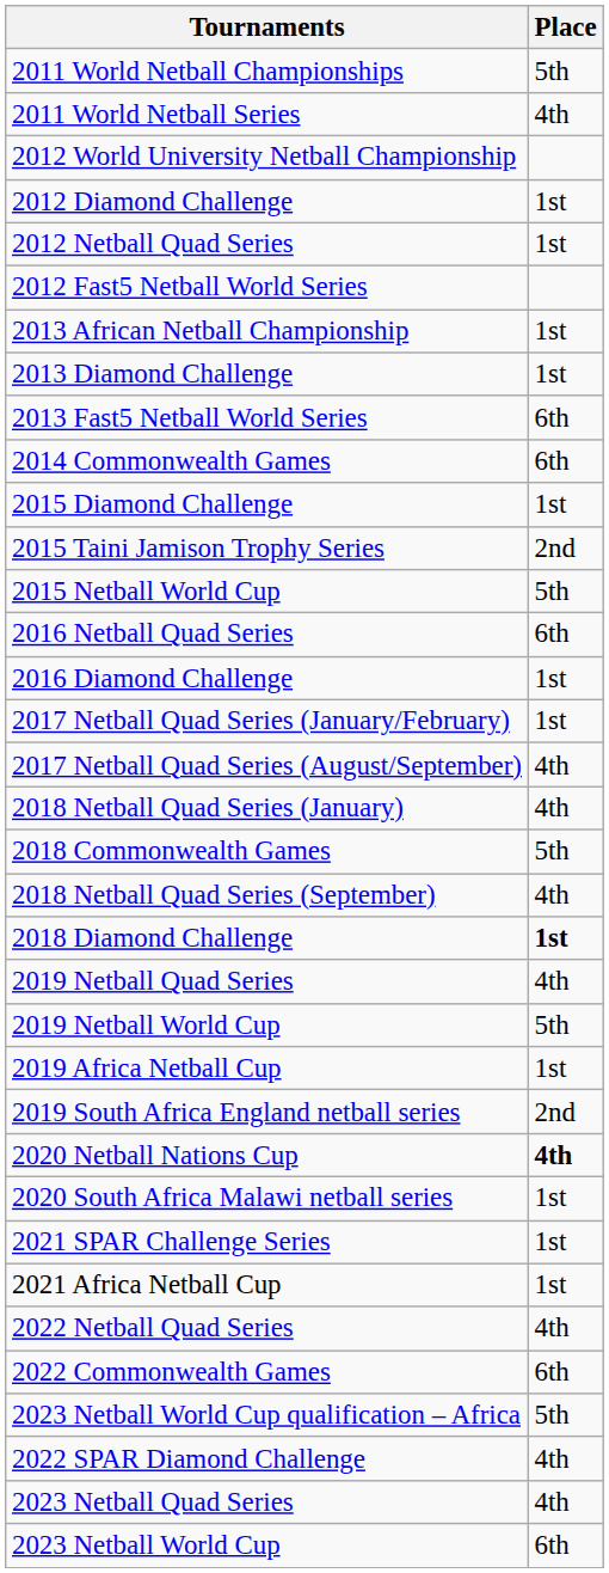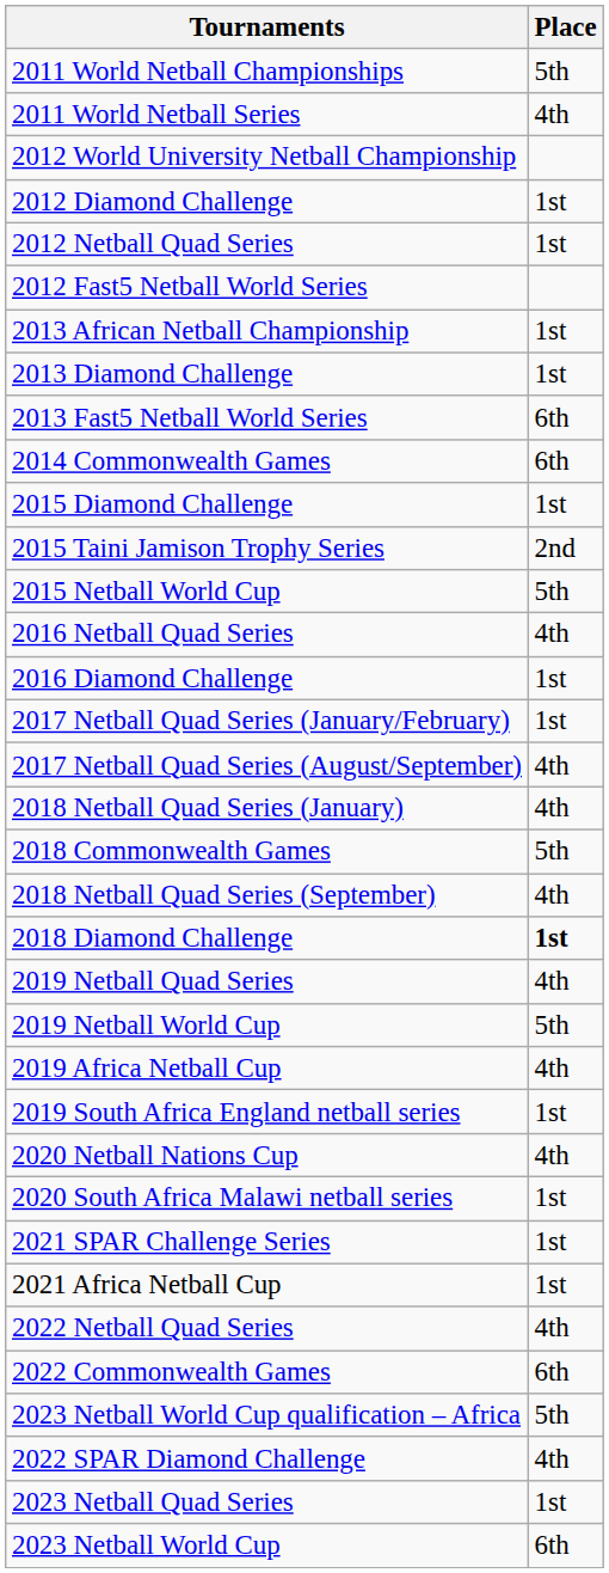 <table class="wikitable collapsible">
 <tr>
 <th>Tournaments</th>
 <th>Place</th>
 </tr>
 <tr>
 <td><a href='#'>2011 World Netball Championships</a></td>
 <td>5th</td>
 </tr>
 <tr>
 <td><a href='#'>2011 World Netball Series</a></td>
 <td>4th</td>
 </tr>
 <tr>
 <td><a href='#'>2012 World University Netball Championship</a></td>
 <td></td>
 </tr>
 <tr>
 <td><a href='#'>2012 Diamond Challenge</a></td>
 <td>1st</td>
 </tr>
 <tr>
 <td><a href='#'>2012 Netball Quad Series</a></td>
 <td>1st</td>
 </tr>
 <tr>
 <td><a href='#'>2012 Fast5 Netball World Series</a></td>
 <td></td>
 </tr>
 <tr>
 <td><a href='#'>2013 African Netball Championship</a></td>
 <td>1st</td>
 </tr>
 <tr>
 <td><a href='#'>2013 Diamond Challenge</a></td>
 <td>1st</td>
 </tr>
 <tr>
 <td><a href='#'>2013 Fast5 Netball World Series</a></td>
 <td>6th</td>
 </tr>
 <tr>
 <td><a href='#'>2014 Commonwealth Games</a></td>
 <td>6th</td>
 </tr>
 <tr>
 <td><a href='#'>2015 Diamond Challenge</a></td>
 <td>1st</td>
 </tr>
 <tr>
 <td><a href='#'>2015 Taini Jamison Trophy Series</a></td>
 <td>2nd</td>
 </tr>
 <tr>
 <td><a href='#'>2015 Netball World Cup</a></td>
 <td>5th</td>
 </tr>
 <tr>
 <td><a href='#'>2016 Netball Quad Series</a></td>
-<td>6th</td>
+<td>4th</td>
 </tr>
 <tr>
 <td><a href='#'>2016 Diamond Challenge</a></td>
 <td>1st</td>
 </tr>
 <tr>
 <td><a href='#'>2017 Netball Quad Series (January/February)</a></td>
 <td>1st</td>
 </tr>
 <tr>
 <td><a href='#'>2017 Netball Quad Series (August/September)</a></td>
 <td>4th</td>
 </tr>
 <tr>
 <td><a href='#'>2018 Netball Quad Series (January)</a></td>
 <td>4th</td>
 </tr>
 <tr>
 <td><a href='#'>2018 Commonwealth Games</a></td>
 <td>5th</td>
 </tr>
 <tr>
 <td><a href='#'>2018 Netball Quad Series (September)</a></td>
 <td>4th</td>
 </tr>
 <tr>
 <td><a href='#'>2018 Diamond Challenge</a></td>
 <td><strong>1st</strong></td>
 </tr>
 <tr>
 <td><a href='#'>2019 Netball Quad Series</a></td>
 <td>4th</td>
 </tr>
 <tr>
 <td><a href='#'>2019 Netball World Cup</a></td>
 <td>5th</td>
 </tr>
 <tr>
 <td><a href='#'>2019 Africa Netball Cup</a></td>
+<td>4th</td>
+</tr>
+<tr>
+<td><a href='#'>2019 South Africa England netball series</a></td>
 <td>1st</td>
 </tr>
 <tr>
-<td><a href='#'>2019 South Africa England netball series</a></td>
-<td>2nd</td>
-</tr>
-<tr>
 <td><a href='#'>2020 Netball Nations Cup</a></td>
-<td><strong>4th</strong></td>
+<td>4th</td>
 </tr>
 <tr>
 <td><a href='#'>2020 South Africa Malawi netball series</a></td>
 <td>1st</td>
 </tr>
 <tr>
 <td><a href='#'>2021 SPAR Challenge Series</a></td>
 <td>1st</td>
 </tr>
 <tr>
 <td>2021 Africa Netball Cup</td>
 <td>1st</td>
 </tr>
 <tr>
 <td><a href='#'>2022 Netball Quad Series</a></td>
 <td>4th</td>
 </tr>
 <tr>
 <td><a href='#'>2022 Commonwealth Games</a></td>
 <td>6th</td>
 </tr>
 <tr>
 <td><a href='#'>2023 Netball World Cup qualification – Africa</a></td>
 <td>5th</td>
 </tr>
 <tr>
 <td><a href='#'>2022 SPAR Diamond Challenge</a></td>
 <td>4th</td>
 </tr>
 <tr>
 <td><a href='#'>2023 Netball Quad Series</a></td>
-<td>4th</td>
+<td>1st</td>
 </tr>
 <tr>
 <td><a href='#'>2023 Netball World Cup</a></td>
 <td>6th</td>
 </tr>
 <tr>
 </tr>
 </table>
